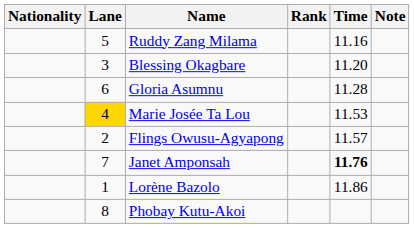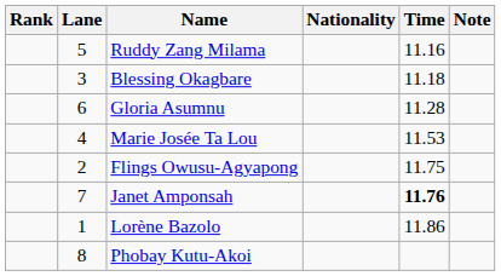 <table class="wikitable sortable" style="text-align:center">
 <tr>
-<th>Nationality</th>
+<th>Rank</th>
 <th>Lane</th>
 <th>Name</th>
-<th>Rank</th>
+<th>Nationality</th>
 <th>Time</th>
 <th>Note</th>
 </tr>
 <tr>
-<td align=left></td>
+<td></td>
 <td>5</td>
 <td align="left"><a href='#'>Ruddy Zang Milama</a></td>
-<td></td>
+<td align=left></td>
 <td>11.16</td>
 <td></td>
 </tr>
 <tr>
-<td align=left></td>
+<td></td>
 <td>3</td>
 <td align="left"><a href='#'>Blessing Okagbare</a></td>
-<td></td>
-<td>11.20</td>
+<td align=left></td>
+<td>11.18</td>
 <td></td>
 </tr>
 <tr>
-<td align=left></td>
+<td></td>
 <td>6</td>
 <td align="left"><a href='#'>Gloria Asumnu</a></td>
-<td></td>
+<td align=left></td>
 <td>11.28</td>
 <td></td>
 </tr>
 <tr>
+<td></td>
+<td>4</td>
+<td align="left"><a href='#'>Marie Josée Ta Lou</a></td>
 <td align=left></td>
-<td style="background: gold;">4</td>
-<td align="left"><a href='#'>Marie Josée Ta Lou</a></td>
-<td></td>
 <td>11.53</td>
 <td></td>
 </tr>
 <tr>
-<td align=left></td>
+<td></td>
 <td>2</td>
 <td align="left"><a href='#'>Flings Owusu-Agyapong</a></td>
-<td></td>
-<td>11.57</td>
+<td align=left></td>
+<td>11.75</td>
 <td></td>
 </tr>
 <tr>
-<td align=left></td>
+<td></td>
 <td>7</td>
 <td align="left"><a href='#'>Janet Amponsah</a></td>
-<td></td>
+<td align=left></td>
 <td><strong>11.76</strong></td>
 <td></td>
 </tr>
 <tr>
-<td align=left></td>
+<td></td>
 <td>1</td>
 <td align="left"><a href='#'>Lorène Bazolo</a></td>
-<td></td>
+<td align=left></td>
 <td>11.86</td>
 <td></td>
 </tr>
 <tr>
-<td align=left></td>
+<td></td>
 <td>8</td>
 <td align="left"><a href='#'>Phobay Kutu-Akoi</a></td>
-<td></td>
+<td align=left></td>
 <td></td>
 <td></td>
 </tr>
 </table>
